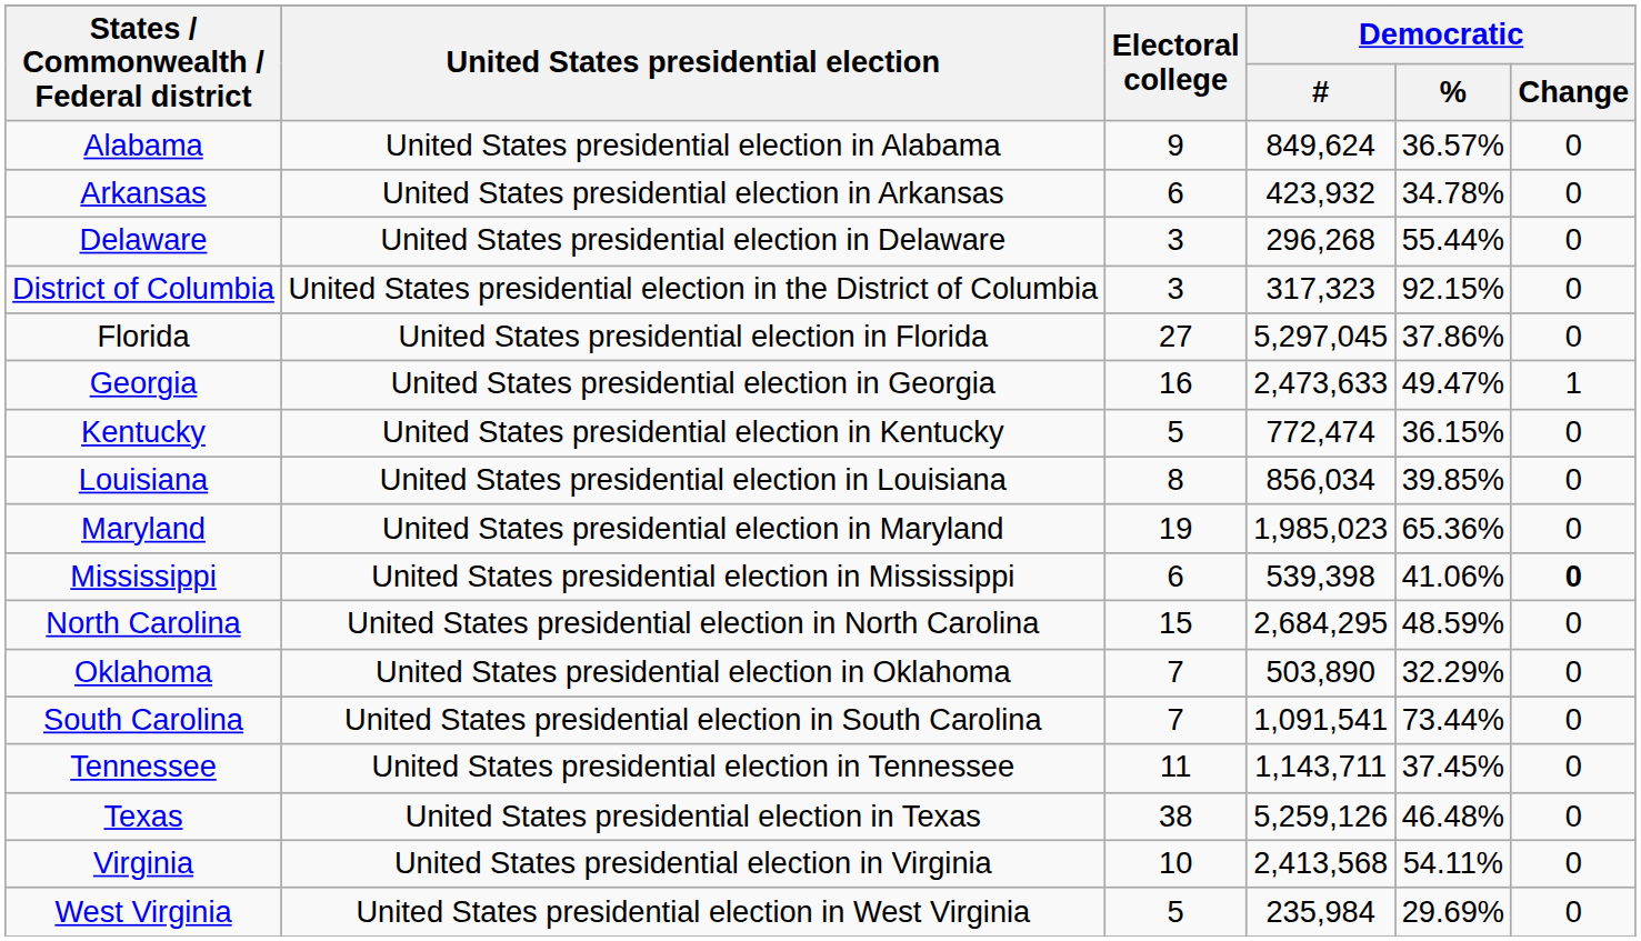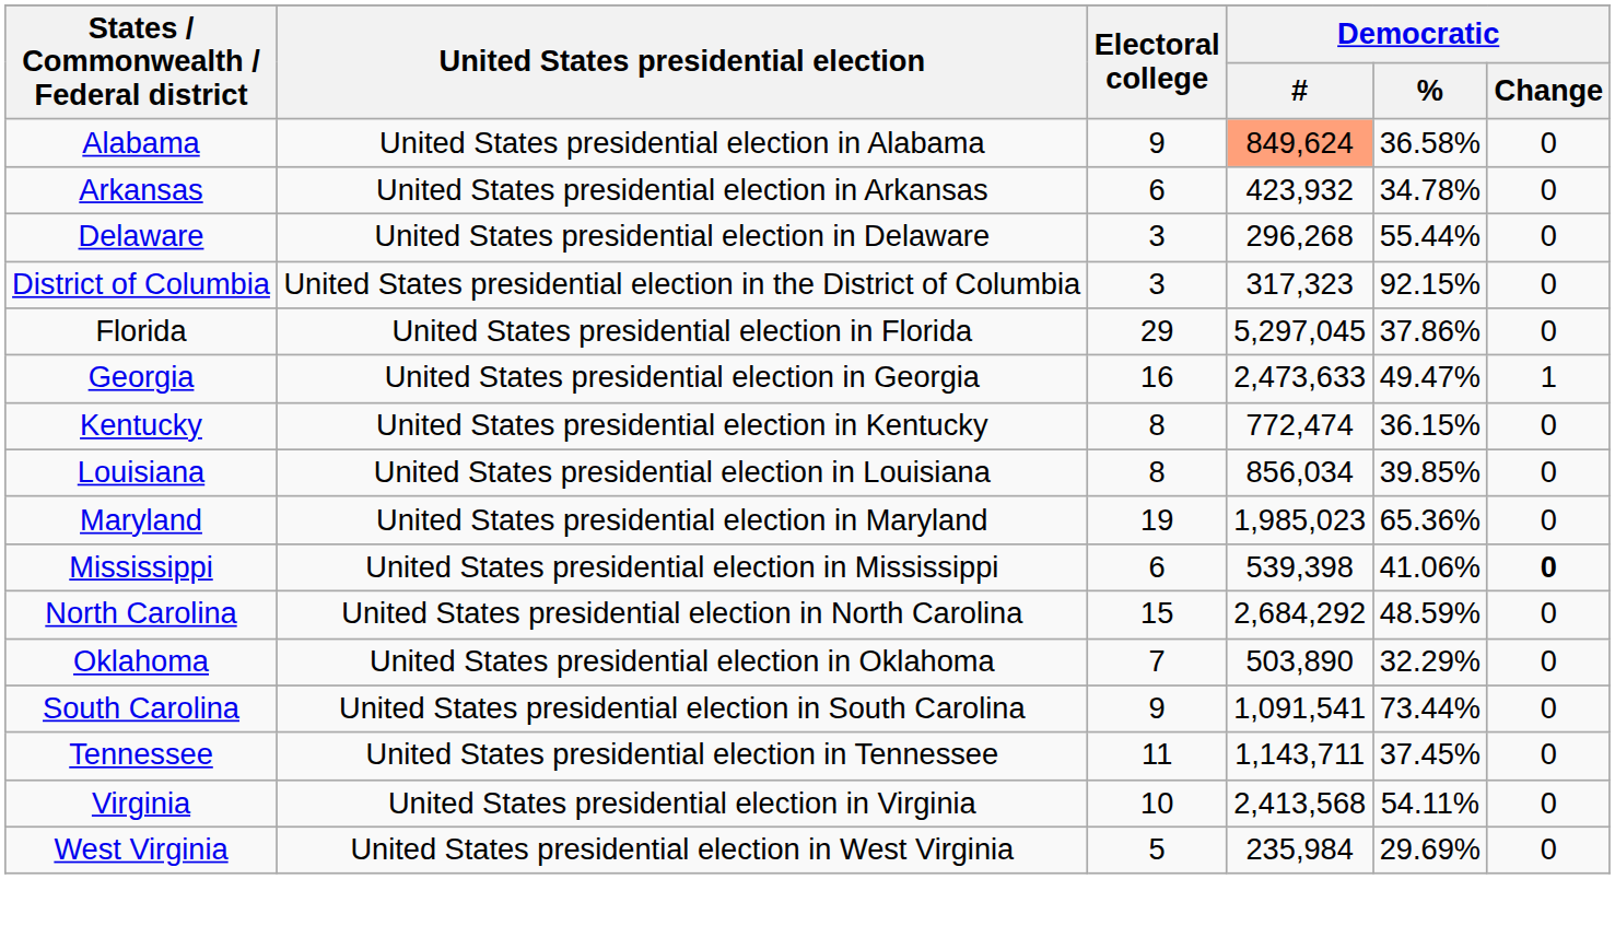 <table class="wikitable sortable" style="text-align:center">
 <tr valign=bottom>
 </tr>
 <tr>
 <th rowspan=2>States /<br>Commonwealth /<br>Federal district</th>
 <th rowspan=2>United States presidential election</th>
 <th rowspan=2>Electoral<br>college</th>
 <th colspan=3 ><a href='#'>Democratic</a></th>
 </tr>
 <tr>
 <th>#</th>
 <th>%</th>
 <th>Change</th>
 </tr>
 <tr>
 <td><a href='#'>Alabama</a></td>
 <td>United States presidential election in Alabama</td>
 <td>9</td>
-<td>849,624</td>
-<td>36.57%</td>
+<td style="background: lightsalmon;">849,624</td>
+<td>36.58%</td>
 <td>0</td>
 </tr>
 <tr>
 <td><a href='#'>Arkansas</a></td>
 <td>United States presidential election in Arkansas</td>
 <td>6</td>
 <td>423,932</td>
 <td>34.78%</td>
 <td>0</td>
 </tr>
 <tr>
 <td><a href='#'>Delaware</a></td>
 <td>United States presidential election in Delaware</td>
 <td>3</td>
 <td>296,268</td>
 <td>55.44%</td>
 <td>0</td>
 </tr>
 <tr>
 <td><a href='#'>District of Columbia</a></td>
 <td>United States presidential election in the District of Columbia</td>
 <td>3</td>
 <td>317,323</td>
 <td>92.15%</td>
 <td>0</td>
 </tr>
 <tr>
 <td>Florida</td>
 <td>United States presidential election in Florida</td>
-<td>27</td>
+<td>29</td>
 <td>5,297,045</td>
 <td>37.86%</td>
 <td>0</td>
 </tr>
 <tr>
 <td><a href='#'>Georgia</a></td>
 <td>United States presidential election in Georgia</td>
 <td>16</td>
 <td>2,473,633</td>
 <td>49.47%</td>
 <td>1</td>
 </tr>
 <tr>
 <td><a href='#'>Kentucky</a></td>
 <td>United States presidential election in Kentucky</td>
-<td>5</td>
+<td>8</td>
 <td>772,474</td>
 <td>36.15%</td>
 <td>0</td>
 </tr>
 <tr>
 <td><a href='#'>Louisiana</a></td>
 <td>United States presidential election in Louisiana</td>
 <td>8</td>
 <td>856,034</td>
 <td>39.85%</td>
 <td>0</td>
 </tr>
 <tr>
 <td><a href='#'>Maryland</a></td>
 <td>United States presidential election in Maryland</td>
 <td>19</td>
 <td>1,985,023</td>
 <td>65.36%</td>
 <td>0</td>
 </tr>
 <tr>
 <td><a href='#'>Mississippi</a></td>
 <td>United States presidential election in Mississippi</td>
 <td>6</td>
 <td>539,398</td>
 <td>41.06%</td>
 <td><strong>0</strong></td>
 </tr>
 <tr>
 <td><a href='#'>North Carolina</a></td>
 <td>United States presidential election in North Carolina</td>
 <td>15</td>
-<td>2,684,295</td>
+<td>2,684,292</td>
 <td>48.59%</td>
 <td>0</td>
 </tr>
 <tr>
 <td><a href='#'>Oklahoma</a></td>
 <td>United States presidential election in Oklahoma</td>
 <td>7</td>
 <td>503,890</td>
 <td>32.29%</td>
 <td>0</td>
 </tr>
 <tr>
 <td><a href='#'>South Carolina</a></td>
 <td>United States presidential election in South Carolina</td>
-<td>7</td>
+<td>9</td>
 <td>1,091,541</td>
 <td>73.44%</td>
 <td>0</td>
 </tr>
 <tr>
 <td><a href='#'>Tennessee</a></td>
 <td>United States presidential election in Tennessee</td>
 <td>11</td>
 <td>1,143,711</td>
 <td>37.45%</td>
-<td>0</td>
-</tr>
-<tr>
-<td><a href='#'>Texas</a></td>
-<td>United States presidential election in Texas</td>
-<td>38</td>
-<td>5,259,126</td>
-<td>46.48%</td>
 <td>0</td>
 </tr>
 <tr>
 <td><a href='#'>Virginia</a></td>
 <td>United States presidential election in Virginia</td>
 <td>10</td>
 <td>2,413,568</td>
 <td>54.11%</td>
 <td>0</td>
 </tr>
 <tr>
 <td><a href='#'>West Virginia</a></td>
 <td>United States presidential election in West Virginia</td>
 <td>5</td>
 <td>235,984</td>
 <td>29.69%</td>
 <td>0</td>
 </tr>
 </table>
